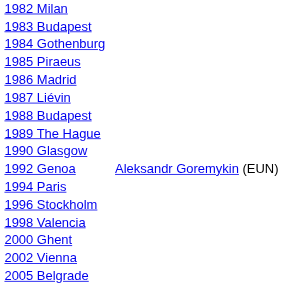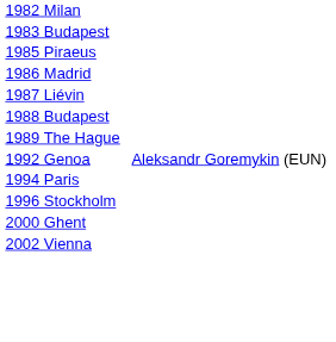 <table>
 <tr>
 <td><a href='#'>1982 Milan</a><br></td>
 <td></td>
 <td></td>
 <td></td>
 </tr>
 <tr>
 <td><a href='#'>1983 Budapest</a><br></td>
-<td></td>
-<td></td>
-<td></td>
-</tr>
-<tr>
-<td><a href='#'>1984 Gothenburg</a><br></td>
 <td></td>
 <td></td>
 <td></td>
 </tr>
 <tr>
 <td><a href='#'>1985 Piraeus</a><br></td>
 <td></td>
 <td></td>
 <td></td>
 </tr>
 <tr>
 <td><a href='#'>1986 Madrid</a><br></td>
 <td></td>
 <td></td>
 <td></td>
 </tr>
 <tr>
 <td><a href='#'>1987 Liévin</a><br></td>
 <td></td>
 <td></td>
 <td></td>
 </tr>
 <tr>
 <td><a href='#'>1988 Budapest</a><br></td>
 <td></td>
 <td></td>
 <td></td>
 </tr>
 <tr>
 <td><a href='#'>1989 The Hague</a><br></td>
 <td></td>
 <td></td>
 <td></td>
 </tr>
 <tr>
-<td><a href='#'>1990 Glasgow</a><br></td>
-<td></td>
-<td></td>
-<td></td>
-</tr>
-<tr>
 <td><a href='#'>1992 Genoa</a><br></td>
 <td></td>
 <td></td>
 <td> <a href='#'>Aleksandr Goremykin</a> (EUN)</td>
 </tr>
 <tr>
 <td><a href='#'>1994 Paris</a><br></td>
 <td></td>
 <td></td>
 <td></td>
 </tr>
 <tr>
 <td><a href='#'>1996 Stockholm</a><br></td>
 <td></td>
 <td></td>
 <td></td>
 </tr>
 <tr>
-<td><a href='#'>1998 Valencia</a><br></td>
-<td></td>
-<td></td>
-<td></td>
-</tr>
-<tr>
 <td><a href='#'>2000 Ghent</a><br></td>
 <td></td>
 <td></td>
 <td></td>
 </tr>
 <tr>
 <td><a href='#'>2002 Vienna</a><br></td>
 <td></td>
 <td></td>
 <td></td>
 </tr>
-<tr>
-<td><a href='#'>2005 Belgrade</a><br></td>
-<td></td>
-<td></td>
-<td></td>
-</tr>
 </table>
